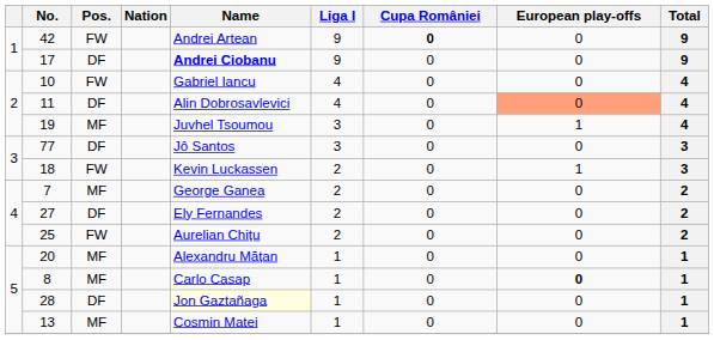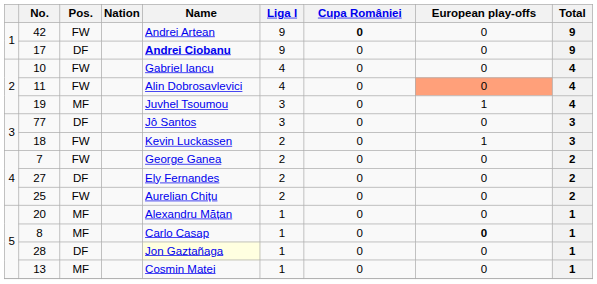 <table class="wikitable sortable" style="text-align:center;">
 <tr>
 <th></th>
 <th style="width:7%;">No.</th>
 <th style="width:7%;">Pos.</th>
 <th style="width:7%;">Nation</th>
 <th style="width:20%;"><strong>Name</strong></th>
 <th><a href='#'>Liga I</a></th>
 <th><a href='#'>Cupa României</a></th>
 <th>European play-offs</th>
 <th>Total</th>
 </tr>
 <tr>
 <td rowspan="2">1</td>
 <td>42</td>
 <td>FW</td>
 <td></td>
 <td style="text-align:left;"><a href='#'>Andrei Artean</a></td>
 <td>9</td>
 <td><strong>0</strong></td>
 <td>0</td>
 <th>9</th>
 </tr>
 <tr>
 <td>17</td>
 <td>DF</td>
 <td></td>
 <td style="text-align:left;"><strong><a href='#'>Andrei Ciobanu</a></strong></td>
 <td>9</td>
 <td>0</td>
 <td>0</td>
 <th>9</th>
 </tr>
 <tr>
 <td rowspan="3">2</td>
 <td>10</td>
 <td>FW</td>
 <td></td>
 <td style="text-align:left;"><a href='#'>Gabriel Iancu</a></td>
 <td>4</td>
 <td>0</td>
 <td>0</td>
 <th>4</th>
 </tr>
 <tr>
 <td>11</td>
-<td>DF</td>
+<td>FW</td>
 <td></td>
 <td style="text-align:left;"><a href='#'>Alin Dobrosavlevici</a></td>
 <td>4</td>
 <td>0</td>
 <td style="background: lightsalmon;">0</td>
 <th>4</th>
 </tr>
 <tr>
 <td>19</td>
 <td>MF</td>
 <td></td>
 <td style="text-align:left;"><a href='#'>Juvhel Tsoumou</a></td>
 <td>3</td>
 <td>0</td>
 <td>1</td>
 <th>4</th>
 </tr>
 <tr>
 <td rowspan="2">3</td>
 <td>77</td>
 <td>DF</td>
 <td></td>
 <td style="text-align:left;"><a href='#'>Jô Santos</a></td>
 <td>3</td>
 <td>0</td>
 <td>0</td>
 <th>3</th>
 </tr>
 <tr>
 <td>18</td>
 <td>FW</td>
 <td></td>
 <td style="text-align:left;"><a href='#'>Kevin Luckassen</a></td>
 <td>2</td>
 <td>0</td>
 <td>1</td>
 <th>3</th>
 </tr>
 <tr>
 <td rowspan="3">4</td>
 <td>7</td>
-<td>MF</td>
+<td>FW</td>
 <td></td>
 <td style="text-align:left;"><a href='#'>George Ganea</a></td>
 <td>2</td>
 <td>0</td>
 <td>0</td>
 <th>2</th>
 </tr>
 <tr>
 <td>27</td>
 <td>DF</td>
 <td></td>
 <td style="text-align:left;"><a href='#'>Ely Fernandes</a></td>
 <td>2</td>
 <td>0</td>
 <td>0</td>
 <th>2</th>
 </tr>
 <tr>
 <td>25</td>
 <td>FW</td>
 <td></td>
 <td style="text-align:left;"><a href='#'>Aurelian Chițu</a></td>
 <td>2</td>
 <td>0</td>
 <td>0</td>
 <th>2</th>
 </tr>
 <tr>
 <td rowspan="4">5</td>
 <td>20</td>
 <td>MF</td>
 <td></td>
 <td style="text-align:left;"><a href='#'>Alexandru Mățan</a></td>
 <td>1</td>
 <td>0</td>
 <td>0</td>
 <th>1</th>
 </tr>
 <tr>
 <td>8</td>
 <td>MF</td>
 <td></td>
 <td style="text-align:left;"><a href='#'>Carlo Casap</a></td>
 <td>1</td>
 <td>0</td>
 <td><strong>0</strong></td>
 <th>1</th>
 </tr>
 <tr>
 <td>28</td>
 <td>DF</td>
 <td></td>
 <td style="background: lightyellow; text-align:left;"><a href='#'>Jon Gaztañaga</a></td>
 <td>1</td>
 <td>0</td>
 <td>0</td>
 <th>1</th>
 </tr>
 <tr>
 <td>13</td>
 <td>MF</td>
 <td></td>
 <td style="text-align:left;"><a href='#'>Cosmin Matei</a></td>
 <td>1</td>
 <td>0</td>
 <td>0</td>
 <th>1</th>
 </tr>
 <tr>
 </tr>
 </table>
